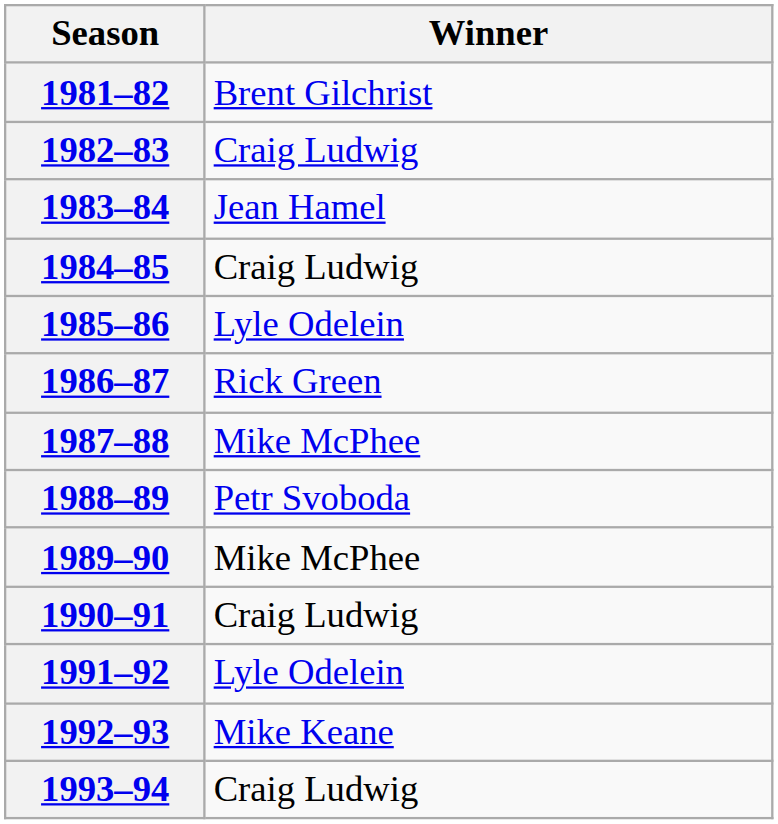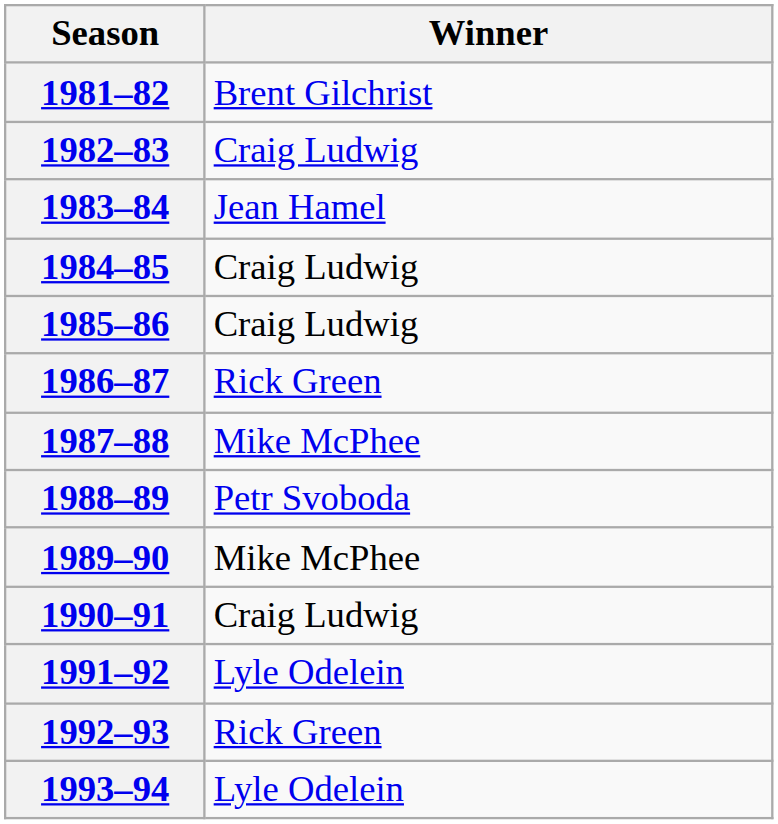 <table class="wikitable">
 <tr>
 <th scope="col" style="width:5em">Season</th>
 <th scope="col" style="width:15em">Winner</th>
 </tr>
 <tr>
 <th scope="row"><a href='#'>1981–82</a></th>
 <td><a href='#'>Brent Gilchrist</a></td>
 </tr>
 <tr>
 <th scope="row"><a href='#'>1982–83</a></th>
 <td><a href='#'>Craig Ludwig</a></td>
 </tr>
 <tr>
 <th scope="row"><a href='#'>1983–84</a></th>
 <td><a href='#'>Jean Hamel</a></td>
 </tr>
 <tr>
 <th scope="row"><a href='#'>1984–85</a></th>
 <td>Craig Ludwig</td>
 </tr>
 <tr>
 <th scope="row"><a href='#'>1985–86</a></th>
-<td><a href='#'>Lyle Odelein</a></td>
+<td>Craig Ludwig</td>
 </tr>
 <tr>
 <th scope="row"><a href='#'>1986–87</a></th>
 <td><a href='#'>Rick Green</a></td>
 </tr>
 <tr>
 <th scope="row"><a href='#'>1987–88</a></th>
 <td><a href='#'>Mike McPhee</a></td>
 </tr>
 <tr>
 <th scope="row"><a href='#'>1988–89</a></th>
 <td><a href='#'>Petr Svoboda</a></td>
 </tr>
 <tr>
 <th scope="row"><a href='#'>1989–90</a></th>
 <td>Mike McPhee</td>
 </tr>
 <tr>
 <th scope="row"><a href='#'>1990–91</a></th>
 <td>Craig Ludwig</td>
 </tr>
 <tr>
 <th scope="row"><a href='#'>1991–92</a></th>
 <td><a href='#'>Lyle Odelein</a></td>
 </tr>
 <tr>
 <th scope="row"><a href='#'>1992–93</a></th>
-<td><a href='#'>Mike Keane</a></td>
+<td><a href='#'>Rick Green</a></td>
 </tr>
 <tr>
 <th scope="row"><a href='#'>1993–94</a></th>
-<td>Craig Ludwig</td>
+<td><a href='#'>Lyle Odelein</a></td>
 </tr>
 </table>
